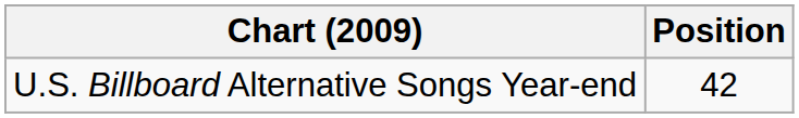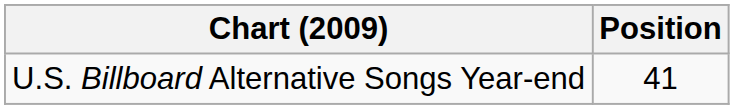 <table class="wikitable sortable" style="text-align:center">
 <tr>
 <th>Chart (2009)</th>
 <th>Position</th>
 </tr>
 <tr>
 <td style="text-align:left;">U.S. <em>Billboard</em> Alternative Songs Year-end</td>
-<td style="text-align:center;">42</td>
+<td style="text-align:center;">41</td>
 </tr>
 </table>
